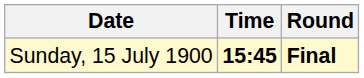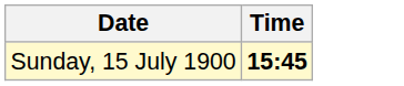 <table class="wikitable">
 <tr>
 <th>Date</th>
 <th>Time</th>
-<th>Round</th>
 </tr>
 <tr style=background:lemonchiffon>
 <td>Sunday, 15 July 1900</td>
 <td><strong>15:45</strong></td>
-<td><strong>Final</strong></td>
 </tr>
 </table>
